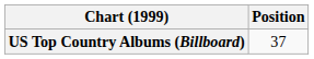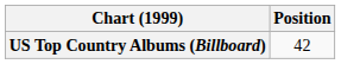 <table class="wikitable plainrowheaders" style="text-align:center">
 <tr>
 <th scope="col">Chart (1999)</th>
 <th scope="col">Position</th>
 </tr>
 <tr>
 <th scope="row">US Top Country Albums (<em>Billboard</em>)</th>
-<td>37</td>
+<td>42</td>
 </tr>
 </table>
